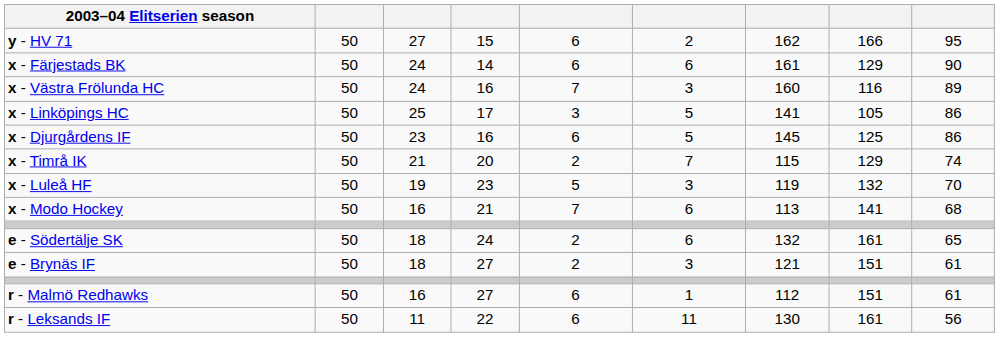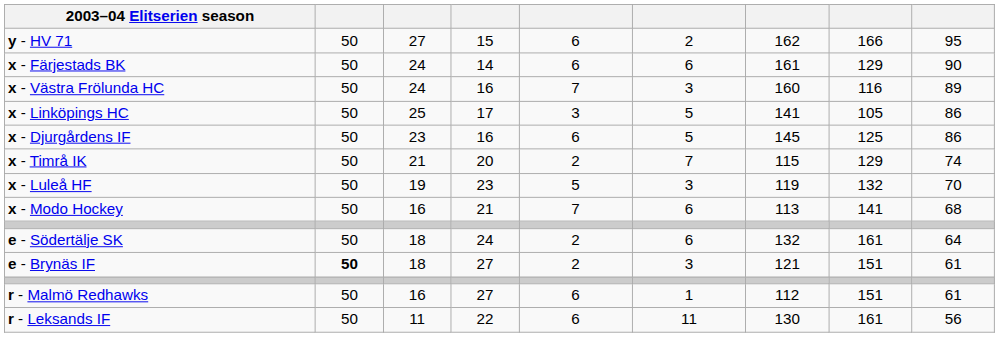 <table class="wikitable sortable">
 <tr>
 <th style="width:20em;" class="unsortable">2003–04 <a href='#'>Elitserien</a> season</th>
 <th style="width:4em;" class="unsortable"></th>
 <th style="width:4em;"></th>
 <th style="width:4em;"></th>
 <th style="width:7em;"></th>
 <th style="width:7em;"></th>
 <th style="width:5em;"></th>
 <th style="width:5em;"></th>
 <th style="width:5em;"></th>
 </tr>
 <tr align=center>
 <td align=left><strong>y</strong> - <a href='#'>HV 71</a></td>
 <td>50</td>
 <td>27</td>
 <td>15</td>
 <td>6</td>
 <td>2</td>
 <td>162</td>
 <td>166</td>
 <td>95</td>
 </tr>
 <tr align=center>
 <td align=left><strong>x</strong> - <a href='#'>Färjestads BK</a></td>
 <td>50</td>
 <td>24</td>
 <td>14</td>
 <td>6</td>
 <td>6</td>
 <td>161</td>
 <td>129</td>
 <td>90</td>
 </tr>
 <tr align=center>
 <td align=left><strong>x</strong> - <a href='#'>Västra Frölunda HC</a></td>
 <td>50</td>
 <td>24</td>
 <td>16</td>
 <td>7</td>
 <td>3</td>
 <td>160</td>
 <td>116</td>
 <td>89</td>
 </tr>
 <tr align=center>
 <td align=left><strong>x</strong> - <a href='#'>Linköpings HC</a></td>
 <td>50</td>
 <td>25</td>
 <td>17</td>
 <td>3</td>
 <td>5</td>
 <td>141</td>
 <td>105</td>
 <td>86</td>
 </tr>
 <tr align=center>
 <td align=left><strong>x</strong> - <a href='#'>Djurgårdens IF</a></td>
 <td>50</td>
 <td>23</td>
 <td>16</td>
 <td>6</td>
 <td>5</td>
 <td>145</td>
 <td>125</td>
 <td>86</td>
 </tr>
 <tr align=center>
 <td align=left><strong>x</strong> - <a href='#'>Timrå IK</a></td>
 <td>50</td>
 <td>21</td>
 <td>20</td>
 <td>2</td>
 <td>7</td>
 <td>115</td>
 <td>129</td>
 <td>74</td>
 </tr>
 <tr align=center>
 <td align=left><strong>x</strong> - <a href='#'>Luleå HF</a></td>
 <td>50</td>
 <td>19</td>
 <td>23</td>
 <td>5</td>
 <td>3</td>
 <td>119</td>
 <td>132</td>
 <td>70</td>
 </tr>
 <tr align=center>
 <td align=left><strong>x</strong> - <a href='#'>Modo Hockey</a></td>
 <td>50</td>
 <td>16</td>
 <td>21</td>
 <td>7</td>
 <td>6</td>
 <td>113</td>
 <td>141</td>
 <td>68</td>
 </tr>
 <tr bgcolor="#cccccc">
 <td></td>
 <td></td>
 <td></td>
 <td></td>
 <td></td>
 <td></td>
 <td></td>
 <td></td>
 <td></td>
 </tr>
 <tr align=center>
 <td align=left><strong>e</strong> - <a href='#'>Södertälje SK</a></td>
 <td>50</td>
 <td>18</td>
 <td>24</td>
 <td>2</td>
 <td>6</td>
 <td>132</td>
 <td>161</td>
-<td>65</td>
+<td>64</td>
 </tr>
 <tr align=center>
 <td align=left><strong>e</strong> - <a href='#'>Brynäs IF</a></td>
-<td>50</td>
+<td><strong>50</strong></td>
 <td>18</td>
 <td>27</td>
 <td>2</td>
 <td>3</td>
 <td>121</td>
 <td>151</td>
 <td>61</td>
 </tr>
 <tr bgcolor="#cccccc">
 <td></td>
 <td></td>
 <td></td>
 <td></td>
 <td></td>
 <td></td>
 <td></td>
 <td></td>
 <td></td>
 </tr>
 <tr align=center>
 <td align=left><strong>r</strong> - <a href='#'>Malmö Redhawks</a></td>
 <td>50</td>
 <td>16</td>
 <td>27</td>
 <td>6</td>
 <td>1</td>
 <td>112</td>
 <td>151</td>
 <td>61</td>
 </tr>
 <tr align=center>
 <td align=left><strong>r</strong> - <a href='#'>Leksands IF</a></td>
 <td>50</td>
 <td>11</td>
 <td>22</td>
 <td>6</td>
 <td>11</td>
 <td>130</td>
 <td>161</td>
 <td>56</td>
 </tr>
 </table>
